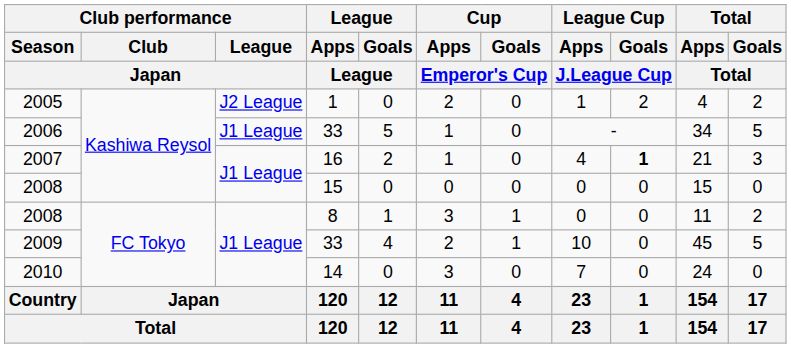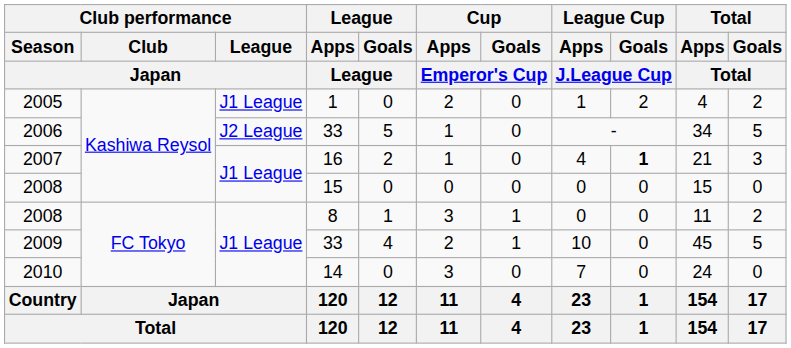 <table class="wikitable" style="text-align:center;">
 <tr>
 <th colspan=3>Club performance</th>
 <th colspan=2>League</th>
 <th colspan=2>Cup</th>
 <th colspan=2>League Cup</th>
 <th colspan=2>Total</th>
 </tr>
 <tr>
 <th>Season</th>
 <th>Club</th>
 <th>League</th>
 <th>Apps</th>
 <th>Goals</th>
 <th>Apps</th>
 <th>Goals</th>
 <th>Apps</th>
 <th>Goals</th>
 <th>Apps</th>
 <th>Goals</th>
 </tr>
 <tr>
 <th colspan=3>Japan</th>
 <th colspan=2>League</th>
 <th colspan=2><a href='#'>Emperor's Cup</a></th>
 <th colspan=2><a href='#'>J.League Cup</a></th>
 <th colspan=2>Total</th>
 </tr>
 <tr>
 <td>2005</td>
 <td rowspan="4"><a href='#'>Kashiwa Reysol</a></td>
-<td><a href='#'>J2 League</a></td>
+<td><a href='#'>J1 League</a></td>
 <td>1</td>
 <td>0</td>
 <td>2</td>
 <td>0</td>
 <td>1</td>
 <td>2</td>
 <td>4</td>
 <td>2</td>
 </tr>
 <tr>
 <td>2006</td>
-<td><a href='#'>J1 League</a></td>
+<td><a href='#'>J2 League</a></td>
 <td>33</td>
 <td>5</td>
 <td>1</td>
 <td>0</td>
 <td colspan="2">-</td>
 <td>34</td>
 <td>5</td>
 </tr>
 <tr>
 <td>2007</td>
 <td rowspan="2"><a href='#'>J1 League</a></td>
 <td>16</td>
 <td>2</td>
 <td>1</td>
 <td>0</td>
 <td>4</td>
 <td><strong>1</strong></td>
 <td>21</td>
 <td>3</td>
 </tr>
 <tr>
 <td>2008</td>
 <td>15</td>
 <td>0</td>
 <td>0</td>
 <td>0</td>
 <td>0</td>
 <td>0</td>
 <td>15</td>
 <td>0</td>
 </tr>
 <tr>
 <td>2008</td>
 <td rowspan="3"><a href='#'>FC Tokyo</a></td>
 <td rowspan="3"><a href='#'>J1 League</a></td>
 <td>8</td>
 <td>1</td>
 <td>3</td>
 <td>1</td>
 <td>0</td>
 <td>0</td>
 <td>11</td>
 <td>2</td>
 </tr>
 <tr>
 <td>2009</td>
 <td>33</td>
 <td>4</td>
 <td>2</td>
 <td>1</td>
 <td>10</td>
 <td>0</td>
 <td>45</td>
 <td>5</td>
 </tr>
 <tr>
 <td>2010</td>
 <td>14</td>
 <td>0</td>
 <td>3</td>
 <td>0</td>
 <td>7</td>
 <td>0</td>
 <td>24</td>
 <td>0</td>
 </tr>
 <tr>
 <th rowspan=1>Country</th>
 <th colspan=2>Japan</th>
 <th>120</th>
 <th>12</th>
 <th>11</th>
 <th>4</th>
 <th>23</th>
 <th>1</th>
 <th>154</th>
 <th>17</th>
 </tr>
 <tr>
 <th colspan=3>Total</th>
 <th>120</th>
 <th>12</th>
 <th>11</th>
 <th>4</th>
 <th>23</th>
 <th>1</th>
 <th>154</th>
 <th>17</th>
 </tr>
 </table>
